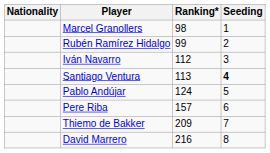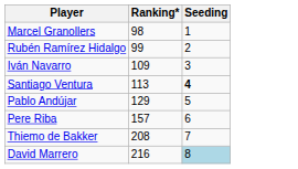 <table class="wikitable" border="1">
 <tr>
-<th>Nationality</th>
 <th>Player</th>
 <th>Ranking*</th>
 <th>Seeding</th>
 </tr>
 <tr>
-<td></td>
 <td><a href='#'>Marcel Granollers</a></td>
 <td>98</td>
 <td>1</td>
 </tr>
 <tr>
-<td></td>
 <td><a href='#'>Rubén Ramírez Hidalgo</a></td>
 <td>99</td>
 <td>2</td>
 </tr>
 <tr>
-<td></td>
 <td><a href='#'>Iván Navarro</a></td>
-<td>112</td>
+<td>109</td>
 <td>3</td>
 </tr>
 <tr>
-<td></td>
 <td><a href='#'>Santiago Ventura</a></td>
 <td>113</td>
 <td><strong>4</strong></td>
 </tr>
 <tr>
-<td></td>
 <td><a href='#'>Pablo Andújar</a></td>
-<td>124</td>
+<td>129</td>
 <td>5</td>
 </tr>
 <tr>
-<td></td>
 <td><a href='#'>Pere Riba</a></td>
 <td>157</td>
 <td>6</td>
 </tr>
 <tr>
-<td></td>
 <td><a href='#'>Thiemo de Bakker</a></td>
-<td>209</td>
+<td>208</td>
 <td>7</td>
 </tr>
 <tr>
-<td></td>
 <td><a href='#'>David Marrero</a></td>
 <td>216</td>
-<td>8</td>
+<td style="background: lightblue;">8</td>
 </tr>
 </table>
